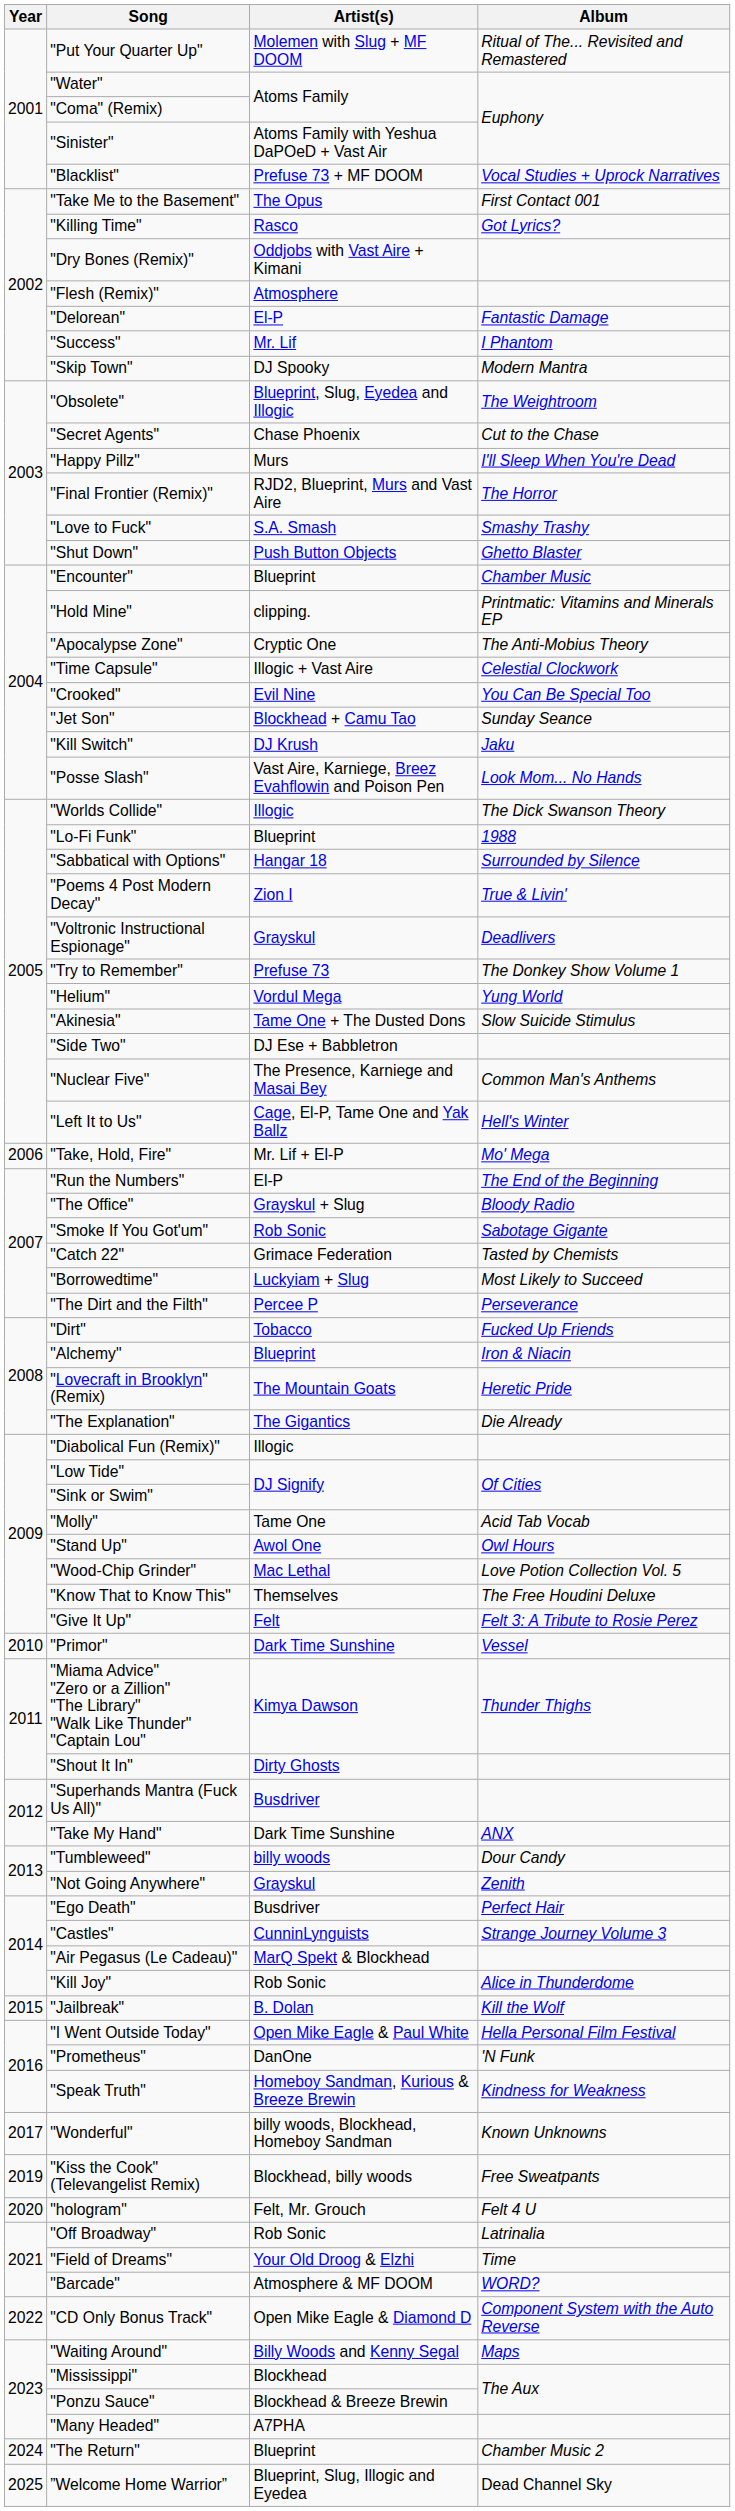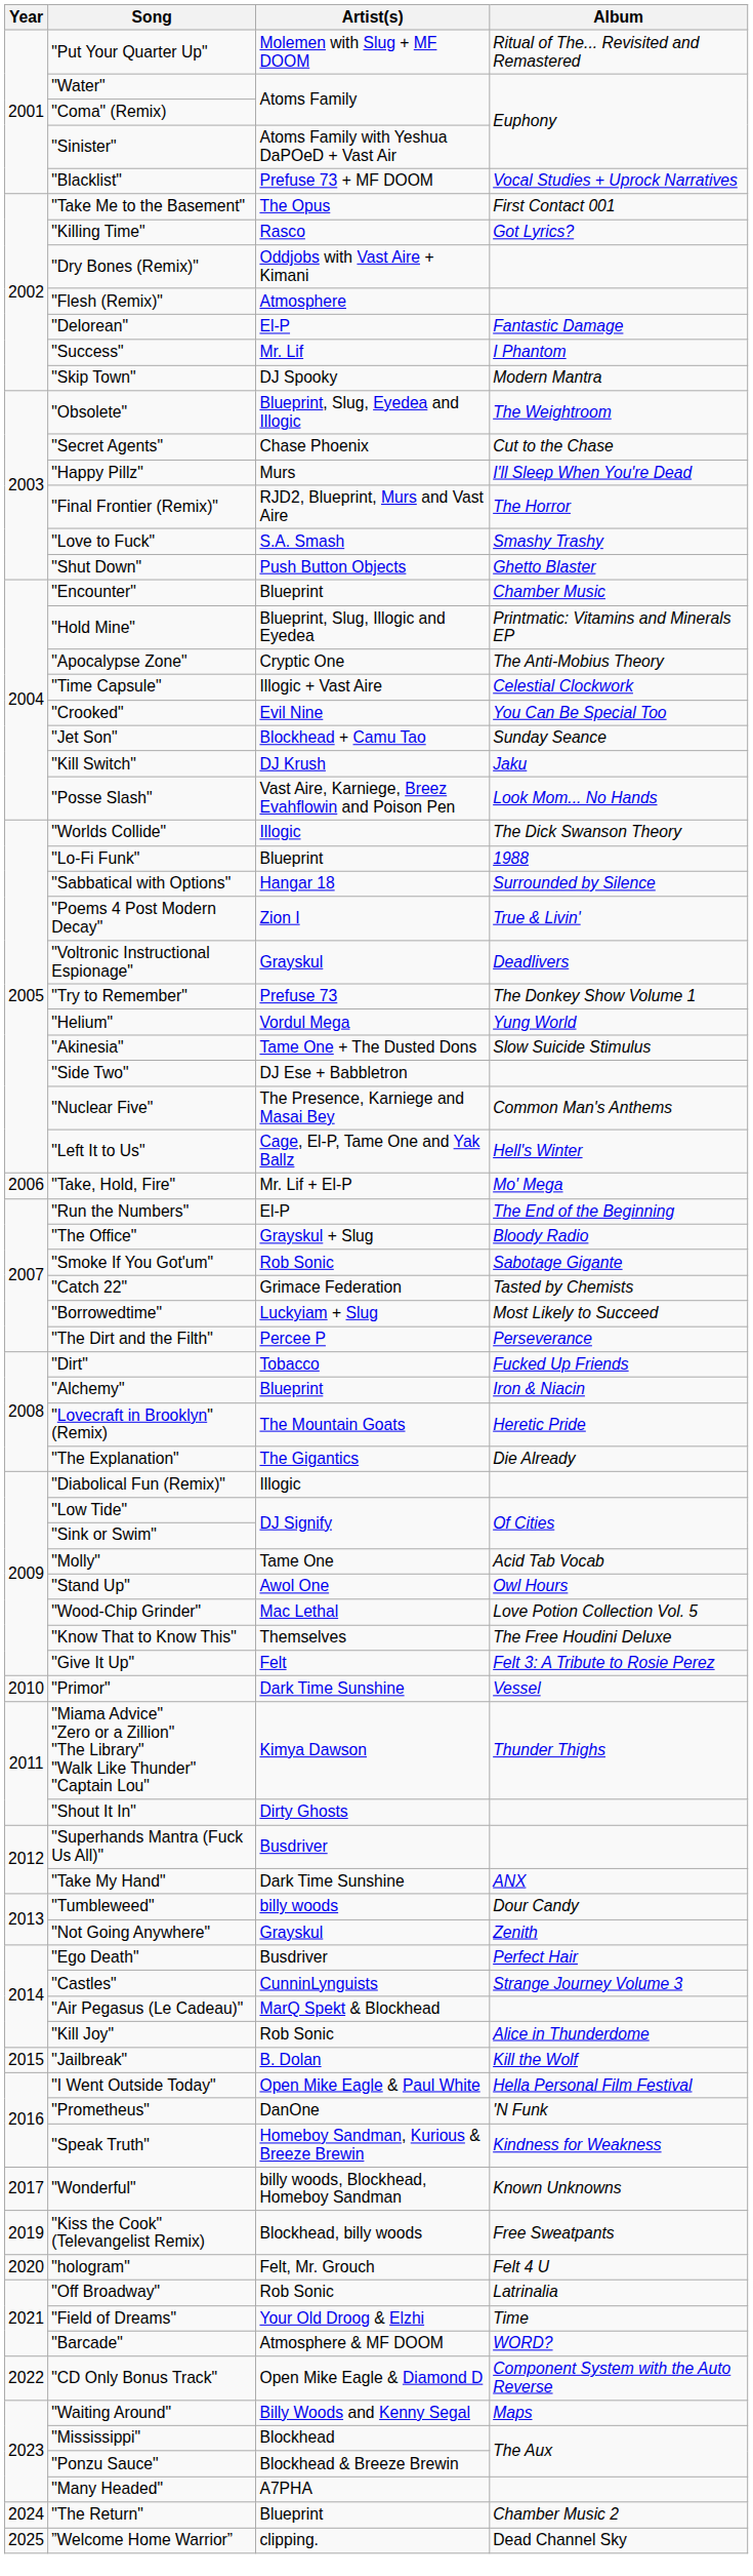 <table class="wikitable">
 <tr>
 <th style="width:33px;">Year</th>
 <th style="width:200px;">Song</th>
 <th style="width:225px;">Artist(s)</th>
 <th style="width:250px;">Album</th>
 </tr>
 <tr>
 <td style="text-align:center;" rowspan="5">2001</td>
 <td>"Put Your Quarter Up"</td>
 <td><a href='#'>Molemen</a> with <a href='#'>Slug</a> + <a href='#'>MF DOOM</a></td>
 <td><em>Ritual of The... Revisited and Remastered</em></td>
 </tr>
 <tr>
 <td>"Water"</td>
 <td rowspan="2">Atoms Family</td>
 <td rowspan="3"><em>Euphony</em></td>
 </tr>
 <tr>
 <td>"Coma" (Remix)</td>
 </tr>
 <tr>
 <td>"Sinister"</td>
 <td>Atoms Family with Yeshua DaPOeD + Vast Air</td>
 </tr>
 <tr>
 <td>"Blacklist"</td>
 <td><a href='#'>Prefuse 73</a> + MF DOOM</td>
 <td><em><a href='#'>Vocal Studies + Uprock Narratives</a></em></td>
 </tr>
 <tr>
 <td rowspan="7" style="text-align:center;">2002</td>
 <td>"Take Me to the Basement"</td>
 <td><a href='#'>The Opus</a></td>
 <td><em>First Contact 001</em></td>
 </tr>
 <tr>
 <td>"Killing Time"</td>
 <td><a href='#'>Rasco</a></td>
 <td><em><a href='#'>Got Lyrics?</a></em></td>
 </tr>
 <tr>
 <td>"Dry Bones (Remix)"</td>
 <td><a href='#'>Oddjobs</a> with <a href='#'>Vast Aire</a> + Kimani</td>
 <td></td>
 </tr>
 <tr>
 <td>"Flesh (Remix)"</td>
 <td><a href='#'>Atmosphere</a></td>
 <td></td>
 </tr>
 <tr>
 <td>"Delorean"</td>
 <td><a href='#'>El-P</a></td>
 <td><em><a href='#'>Fantastic Damage</a></em></td>
 </tr>
 <tr>
 <td>"Success"</td>
 <td><a href='#'>Mr. Lif</a></td>
 <td><em><a href='#'>I Phantom</a></em></td>
 </tr>
 <tr>
 <td>"Skip Town"</td>
 <td>DJ Spooky</td>
 <td><em>Modern Mantra</em></td>
 </tr>
 <tr>
 <td rowspan="6" style="text-align:center;">2003</td>
 <td>"Obsolete"</td>
 <td><a href='#'>Blueprint</a>, Slug, <a href='#'>Eyedea</a> and <a href='#'>Illogic</a></td>
 <td><em><a href='#'>The Weightroom</a></em></td>
 </tr>
 <tr>
 <td>"Secret Agents"</td>
 <td>Chase Phoenix</td>
 <td><em>Cut to the Chase</em></td>
 </tr>
 <tr>
 <td>"Happy Pillz"</td>
 <td>Murs</td>
 <td><em><a href='#'>I'll Sleep When You're Dead</a></em></td>
 </tr>
 <tr>
 <td>"Final Frontier (Remix)"</td>
 <td>RJD2, Blueprint, <a href='#'>Murs</a> and Vast Aire</td>
 <td><em><a href='#'>The Horror</a></em></td>
 </tr>
 <tr>
 <td>"Love to Fuck"</td>
 <td><a href='#'>S.A. Smash</a></td>
 <td><em><a href='#'>Smashy Trashy</a></em></td>
 </tr>
 <tr>
 <td>"Shut Down"</td>
 <td><a href='#'>Push Button Objects</a></td>
 <td><em><a href='#'>Ghetto Blaster</a></em></td>
 </tr>
 <tr>
 <td style="text-align:center;" rowspan="8">2004</td>
 <td>"Encounter"</td>
 <td>Blueprint</td>
 <td><em><a href='#'>Chamber Music</a></em></td>
 </tr>
 <tr>
 <td>"Hold Mine"</td>
-<td>clipping.</td>
+<td>Blueprint, Slug, Illogic and Eyedea</td>
 <td><em>Printmatic: Vitamins and Minerals EP</em></td>
 </tr>
 <tr>
 <td>"Apocalypse Zone"</td>
 <td>Cryptic One</td>
 <td><em>The Anti-Mobius Theory</em></td>
 </tr>
 <tr>
 <td>"Time Capsule"</td>
 <td>Illogic + Vast Aire</td>
 <td><em><a href='#'>Celestial Clockwork</a></em></td>
 </tr>
 <tr>
 <td>"Crooked"</td>
 <td><a href='#'>Evil Nine</a></td>
 <td><em><a href='#'>You Can Be Special Too</a></em></td>
 </tr>
 <tr>
 <td>"Jet Son"</td>
 <td><a href='#'>Blockhead</a> + <a href='#'>Camu Tao</a></td>
 <td><em>Sunday Seance</em></td>
 </tr>
 <tr>
 <td>"Kill Switch"</td>
 <td><a href='#'>DJ Krush</a></td>
 <td><em><a href='#'>Jaku</a></em></td>
 </tr>
 <tr>
 <td>"Posse Slash"</td>
 <td>Vast Aire, Karniege, <a href='#'>Breez Evahflowin</a> and Poison Pen</td>
 <td><em><a href='#'>Look Mom... No Hands</a></em></td>
 </tr>
 <tr>
 <td rowspan="11" style="text-align:center;">2005</td>
 <td>"Worlds Collide"</td>
 <td><a href='#'>Illogic</a></td>
 <td><em>The Dick Swanson Theory</em></td>
 </tr>
 <tr>
 <td>"Lo-Fi Funk"</td>
 <td>Blueprint</td>
 <td><em><a href='#'>1988</a></em></td>
 </tr>
 <tr>
 <td>"Sabbatical with Options"</td>
 <td><a href='#'>Hangar 18</a></td>
 <td><em><a href='#'>Surrounded by Silence</a></em></td>
 </tr>
 <tr>
 <td>"Poems 4 Post Modern Decay"</td>
 <td><a href='#'>Zion I</a></td>
 <td><em><a href='#'>True & Livin'</a></em></td>
 </tr>
 <tr>
 <td>"Voltronic Instructional Espionage"</td>
 <td><a href='#'>Grayskul</a></td>
 <td><em><a href='#'>Deadlivers</a></em></td>
 </tr>
 <tr>
 <td>"Try to Remember"</td>
 <td><a href='#'>Prefuse 73</a></td>
 <td><em>The Donkey Show Volume 1</em></td>
 </tr>
 <tr>
 <td>"Helium"</td>
 <td><a href='#'>Vordul Mega</a></td>
 <td><em><a href='#'>Yung World</a></em></td>
 </tr>
 <tr>
 <td>"Akinesia"</td>
 <td><a href='#'>Tame One</a> + The Dusted Dons</td>
 <td><em>Slow Suicide Stimulus</em></td>
 </tr>
 <tr>
 <td>"Side Two"</td>
 <td>DJ Ese + Babbletron</td>
 <td></td>
 </tr>
 <tr>
 <td>"Nuclear Five"</td>
 <td>The Presence, Karniege and <a href='#'>Masai Bey</a></td>
 <td><em>Common Man's Anthems</em></td>
 </tr>
 <tr>
 <td>"Left It to Us"</td>
 <td><a href='#'>Cage</a>, El-P, Tame One and <a href='#'>Yak Ballz</a></td>
 <td><em><a href='#'>Hell's Winter</a></em></td>
 </tr>
 <tr>
 <td style="text-align:center;">2006</td>
 <td>"Take, Hold, Fire"</td>
 <td>Mr. Lif + El-P</td>
 <td><em><a href='#'>Mo' Mega</a></em></td>
 </tr>
 <tr>
 <td style="text-align:center;" rowspan="6">2007</td>
 <td>"Run the Numbers"</td>
 <td>El-P</td>
 <td><em><a href='#'>The End of the Beginning</a></em></td>
 </tr>
 <tr>
 <td>"The Office"</td>
 <td><a href='#'>Grayskul</a> + Slug</td>
 <td><em><a href='#'>Bloody Radio</a></em></td>
 </tr>
 <tr>
 <td>"Smoke If You Got'um"</td>
 <td><a href='#'>Rob Sonic</a></td>
 <td><em><a href='#'>Sabotage Gigante</a></em></td>
 </tr>
 <tr>
 <td>"Catch 22"</td>
 <td>Grimace Federation</td>
 <td><em>Tasted by Chemists</em></td>
 </tr>
 <tr>
 <td>"Borrowedtime"</td>
 <td><a href='#'>Luckyiam</a> + <a href='#'>Slug</a></td>
 <td><em>Most Likely to Succeed</em></td>
 </tr>
 <tr>
 <td>"The Dirt and the Filth"</td>
 <td><a href='#'>Percee P</a></td>
 <td><em><a href='#'>Perseverance</a></em></td>
 </tr>
 <tr>
 <td rowspan="4" style="text-align:center;">2008</td>
 <td>"Dirt"</td>
 <td><a href='#'>Tobacco</a></td>
 <td><em><a href='#'>Fucked Up Friends</a></em></td>
 </tr>
 <tr>
 <td>"Alchemy"</td>
 <td><a href='#'>Blueprint</a></td>
 <td><em><a href='#'>Iron & Niacin</a></em></td>
 </tr>
 <tr>
 <td>"<a href='#'>Lovecraft in Brooklyn</a>" (Remix)</td>
 <td><a href='#'>The Mountain Goats</a></td>
 <td><em><a href='#'>Heretic Pride</a></em></td>
 </tr>
 <tr>
 <td>"The Explanation"</td>
 <td><a href='#'>The Gigantics</a></td>
 <td><em>Die Already</em></td>
 </tr>
 <tr>
 <td rowspan="8" style="text-align:center;">2009</td>
 <td>"Diabolical Fun (Remix)"</td>
 <td>Illogic</td>
 <td></td>
 </tr>
 <tr>
 <td>"Low Tide"</td>
 <td rowspan="2"><a href='#'>DJ Signify</a></td>
 <td rowspan="2"><em><a href='#'>Of Cities</a></em></td>
 </tr>
 <tr>
 <td>"Sink or Swim"</td>
 </tr>
 <tr>
 <td>"Molly"</td>
 <td>Tame One</td>
 <td><em>Acid Tab Vocab</em></td>
 </tr>
 <tr>
 <td>"Stand Up"</td>
 <td><a href='#'>Awol One</a></td>
 <td><em><a href='#'>Owl Hours</a></em></td>
 </tr>
 <tr>
 <td>"Wood-Chip Grinder"</td>
 <td><a href='#'>Mac Lethal</a></td>
 <td><em>Love Potion Collection Vol. 5</em></td>
 </tr>
 <tr>
 <td>"Know That to Know This"</td>
 <td>Themselves</td>
 <td><em>The Free Houdini Deluxe</em></td>
 </tr>
 <tr>
 <td>"Give It Up"</td>
 <td><a href='#'>Felt</a></td>
 <td><em><a href='#'>Felt 3: A Tribute to Rosie Perez</a></em></td>
 </tr>
 <tr>
 <td style="text-align:center;">2010</td>
 <td>"Primor"</td>
 <td><a href='#'>Dark Time Sunshine</a></td>
 <td><em><a href='#'>Vessel</a></em></td>
 </tr>
 <tr>
 <td style="text-align:center;" rowspan="2">2011</td>
 <td>"Miama Advice"<br>"Zero or a Zillion"<br>"The Library"<br>"Walk Like Thunder"<br>"Captain Lou"</td>
 <td><a href='#'>Kimya Dawson</a></td>
 <td><em><a href='#'>Thunder Thighs</a></em></td>
 </tr>
 <tr>
 <td>"Shout It In"</td>
 <td><a href='#'>Dirty Ghosts</a></td>
 <td></td>
 </tr>
 <tr>
 <td style="text-align:center;" rowspan="2">2012</td>
 <td>"Superhands Mantra (Fuck Us All)"</td>
 <td><a href='#'>Busdriver</a></td>
 <td></td>
 </tr>
 <tr>
 <td>"Take My Hand"</td>
 <td>Dark Time Sunshine</td>
 <td><em><a href='#'>ANX</a></em></td>
 </tr>
 <tr>
 <td style="text-align:center;" rowspan="2">2013</td>
 <td>"Tumbleweed"</td>
 <td><a href='#'>billy woods</a></td>
 <td><em>Dour Candy</em></td>
 </tr>
 <tr>
 <td>"Not Going Anywhere"</td>
 <td><a href='#'>Grayskul</a></td>
 <td><em><a href='#'>Zenith</a></em></td>
 </tr>
 <tr>
 <td style="text-align:center;" rowspan="4">2014</td>
 <td>"Ego Death"</td>
 <td>Busdriver</td>
 <td><em><a href='#'>Perfect Hair</a></em></td>
 </tr>
 <tr>
 <td>"Castles"</td>
 <td><a href='#'>CunninLynguists</a></td>
 <td><em><a href='#'>Strange Journey Volume 3</a></em></td>
 </tr>
 <tr>
 <td>"Air Pegasus (Le Cadeau)"</td>
 <td><a href='#'>MarQ Spekt</a> & Blockhead</td>
 <td></td>
 </tr>
 <tr>
 <td>"Kill Joy"</td>
 <td>Rob Sonic</td>
 <td><em><a href='#'>Alice in Thunderdome</a></em></td>
 </tr>
 <tr>
 <td style="text-align:center;" rowspan="1">2015</td>
 <td>"Jailbreak"</td>
 <td><a href='#'>B. Dolan</a></td>
 <td><em><a href='#'>Kill the Wolf</a></em></td>
 </tr>
 <tr>
 <td rowspan="3" style="text-align:center;">2016</td>
 <td>"I Went Outside Today"</td>
 <td><a href='#'>Open Mike Eagle</a> & <a href='#'>Paul White</a></td>
 <td><em><a href='#'>Hella Personal Film Festival</a></em></td>
 </tr>
 <tr>
 <td>"Prometheus"</td>
 <td>DanOne</td>
 <td><em>'N Funk</em></td>
 </tr>
 <tr>
 <td>"Speak Truth"</td>
 <td><a href='#'>Homeboy Sandman</a>, <a href='#'>Kurious</a> & <a href='#'>Breeze Brewin</a></td>
 <td><em><a href='#'>Kindness for Weakness</a></em></td>
 </tr>
 <tr>
 <td>2017</td>
 <td>"Wonderful"</td>
 <td>billy woods, Blockhead, Homeboy Sandman</td>
 <td><em>Known Unknowns</em></td>
 </tr>
 <tr>
 <td>2019</td>
 <td>"Kiss the Cook" (Televangelist Remix)</td>
 <td>Blockhead, billy woods</td>
 <td><em>Free Sweatpants</em></td>
 </tr>
 <tr>
 <td>2020</td>
 <td>"hologram"</td>
 <td>Felt, Mr. Grouch</td>
 <td><em>Felt 4 U</em></td>
 </tr>
 <tr>
 <td rowspan="3">2021</td>
 <td>"Off Broadway"</td>
 <td>Rob Sonic</td>
 <td><em>Latrinalia</em></td>
 </tr>
 <tr>
 <td>"Field of Dreams"</td>
 <td><a href='#'>Your Old Droog</a> & <a href='#'>Elzhi</a></td>
 <td><em>Time</em></td>
 </tr>
 <tr>
 <td>"Barcade"</td>
 <td>Atmosphere & MF DOOM</td>
 <td><em><a href='#'>WORD?</a></em></td>
 </tr>
 <tr>
 <td>2022</td>
 <td>"CD Only Bonus Track"</td>
 <td>Open Mike Eagle & <a href='#'>Diamond D</a></td>
 <td><em><a href='#'>Component System with the Auto Reverse</a></em></td>
 </tr>
 <tr>
 <td rowspan="4">2023</td>
 <td>"Waiting Around"</td>
 <td><a href='#'>Billy Woods</a> and <a href='#'>Kenny Segal</a></td>
 <td><em><a href='#'>Maps</a></em></td>
 </tr>
 <tr>
 <td>"Mississippi"</td>
 <td>Blockhead</td>
 <td rowspan="2"><em>The Aux</em></td>
 </tr>
 <tr>
 <td>"Ponzu Sauce"</td>
 <td>Blockhead & Breeze Brewin</td>
 </tr>
 <tr>
 <td>"Many Headed"</td>
 <td>A7PHA</td>
 <td></td>
 </tr>
 <tr>
 <td>2024</td>
 <td>"The Return"</td>
 <td>Blueprint</td>
 <td><em>Chamber Music 2</em></td>
 </tr>
 <tr>
 <td>2025</td>
 <td>”Welcome Home Warrior”</td>
-<td>Blueprint, Slug, Illogic and Eyedea</td>
+<td>clipping.</td>
 <td>Dead Channel Sky</td>
 </tr>
 </table>
